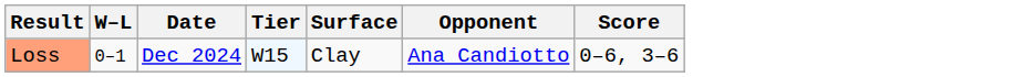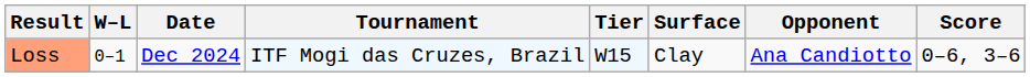 <table class="sortable wikitable">
 <tr>
 <th>Result</th>
 <th class="unsortable">W–L</th>
 <th>Date</th>
+<th>Tournament</th>
 <th>Tier</th>
 <th>Surface</th>
 <th>Opponent</th>
 <th class="unsortable">Score</th>
 </tr>
 <tr>
 <td style="background:#ffa07a;">Loss</td>
 <td><small>0–1</small></td>
 <td><a href='#'>Dec 2024</a></td>
+<td style="background:#f0f8ff;">ITF Mogi das Cruzes, Brazil</td>
 <td style="background:#f0f8ff;">W15</td>
 <td>Clay</td>
 <td> <a href='#'>Ana Candiotto</a></td>
 <td>0–6, 3–6</td>
 </tr>
 </table>
